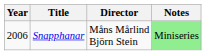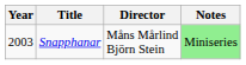 <table class="wikitable">
 <tr>
 <th>Year</th>
 <th>Title</th>
 <th>Director</th>
 <th>Notes</th>
 </tr>
 <tr>
-<td>2006</td>
+<td>2003</td>
 <td><em><a href='#'>Snapphanar</a></em></td>
 <td>Måns Mårlind<br>Björn Stein</td>
 <td style="background: lightgreen;">Miniseries</td>
 </tr>
 </table>
